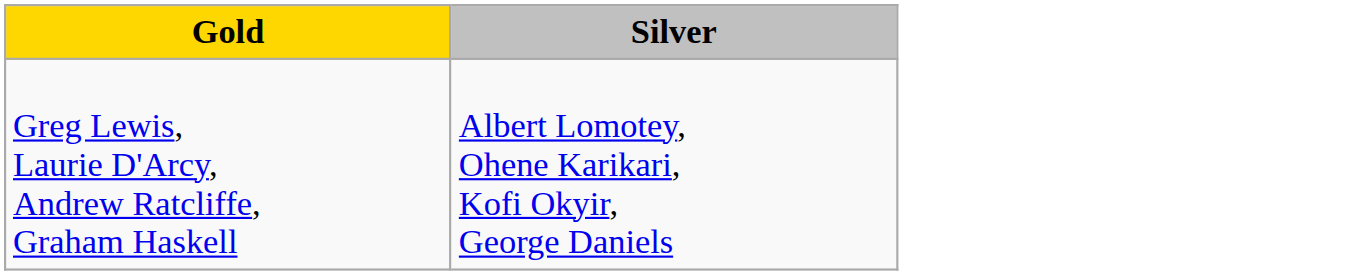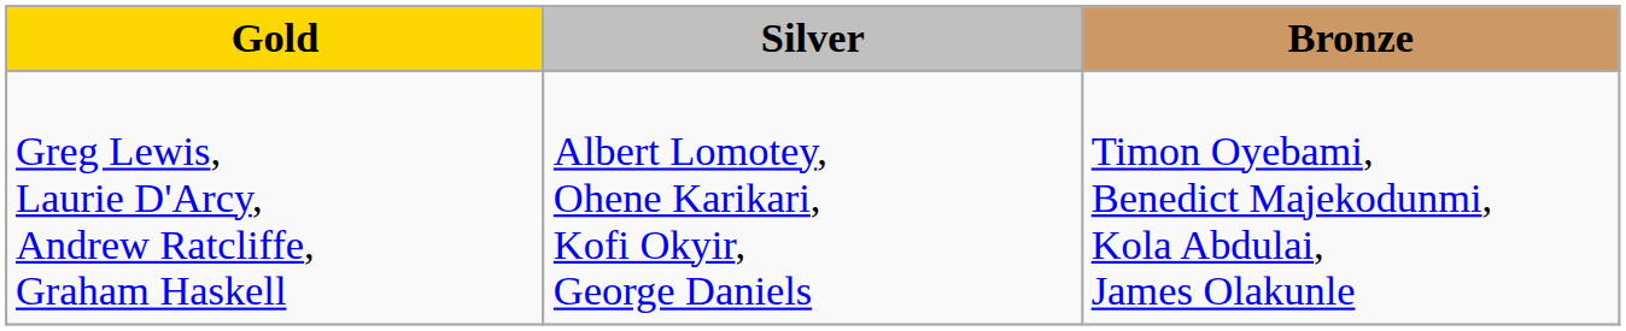 <table class="wikitable">
 <tr>
 <th scope=col style="background-color:gold; width:200px;">Gold</th>
 <th scope=col style="background-color:silver; width:200px;">Silver</th>
+<th scope=col style="background-color:#cc9966; width:200px;">Bronze</th>
 </tr>
 <tr>
 <td><em></em><br><a href='#'>Greg Lewis</a>,<br><a href='#'>Laurie D'Arcy</a>,<br><a href='#'>Andrew Ratcliffe</a>,<br><a href='#'>Graham Haskell</a></td>
 <td><em></em><br><a href='#'>Albert Lomotey</a>,<br><a href='#'>Ohene Karikari</a>,<br><a href='#'>Kofi Okyir</a>,<br><a href='#'>George Daniels</a></td>
+<td><em></em><br><a href='#'>Timon Oyebami</a>,<br><a href='#'>Benedict Majekodunmi</a>,<br><a href='#'>Kola Abdulai</a>,<br><a href='#'>James Olakunle</a></td>
 </tr>
 </table>
